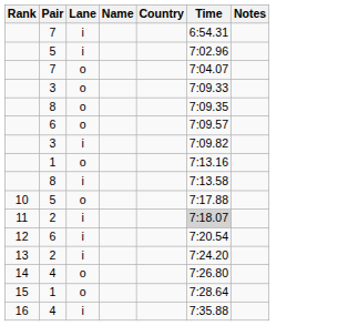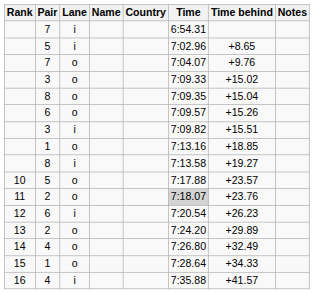 <table class="wikitable sortable" style="text-align:center">
 <tr>
 <th>Rank</th>
 <th>Pair</th>
 <th>Lane</th>
 <th>Name</th>
 <th>Country</th>
 <th>Time</th>
+<th>Time behind</th>
 <th>Notes</th>
 </tr>
 <tr>
 <td></td>
 <td>7</td>
 <td>i</td>
 <td align=left></td>
 <td align=left></td>
 <td>6:54.31</td>
 <td></td>
+<td></td>
 </tr>
 <tr>
 <td></td>
 <td>5</td>
 <td>i</td>
 <td align=left></td>
 <td align=left></td>
 <td>7:02.96</td>
+<td>+8.65</td>
 <td></td>
 </tr>
 <tr>
 <td></td>
 <td>7</td>
 <td>o</td>
 <td align=left></td>
 <td align=left></td>
 <td>7:04.07</td>
+<td>+9.76</td>
 <td></td>
 </tr>
 <tr>
 <td></td>
 <td>3</td>
 <td>o</td>
 <td align=left></td>
 <td align=left></td>
 <td>7:09.33</td>
+<td>+15.02</td>
 <td></td>
 </tr>
 <tr>
 <td></td>
 <td>8</td>
 <td>o</td>
 <td align=left></td>
 <td align=left></td>
 <td>7:09.35</td>
+<td>+15.04</td>
 <td></td>
 </tr>
 <tr>
 <td></td>
 <td>6</td>
 <td>o</td>
 <td align=left></td>
 <td align=left></td>
 <td>7:09.57</td>
+<td>+15.26</td>
 <td></td>
 </tr>
 <tr>
 <td></td>
 <td>3</td>
 <td>i</td>
 <td align=left></td>
 <td align=left></td>
 <td>7:09.82</td>
+<td>+15.51</td>
 <td></td>
 </tr>
 <tr>
 <td></td>
 <td>1</td>
 <td>o</td>
 <td align=left></td>
 <td align=left></td>
 <td>7:13.16</td>
+<td>+18.85</td>
 <td></td>
 </tr>
 <tr>
 <td></td>
 <td>8</td>
 <td>i</td>
 <td align=left></td>
 <td align=left></td>
 <td>7:13.58</td>
+<td>+19.27</td>
 <td></td>
 </tr>
 <tr>
 <td>10</td>
 <td>5</td>
 <td>o</td>
 <td align=left></td>
 <td align=left></td>
 <td>7:17.88</td>
+<td>+23.57</td>
 <td></td>
 </tr>
 <tr>
 <td>11</td>
 <td>2</td>
-<td>i</td>
+<td>o</td>
 <td align=left></td>
 <td align=left></td>
 <td style="background: lightgrey;">7:18.07</td>
+<td>+23.76</td>
 <td></td>
 </tr>
 <tr>
 <td>12</td>
 <td>6</td>
 <td>i</td>
 <td align=left></td>
 <td align=left></td>
 <td>7:20.54</td>
+<td>+26.23</td>
 <td></td>
 </tr>
 <tr>
 <td>13</td>
 <td>2</td>
-<td>i</td>
+<td>o</td>
 <td align=left></td>
 <td align=left></td>
 <td>7:24.20</td>
+<td>+29.89</td>
 <td></td>
 </tr>
 <tr>
 <td>14</td>
 <td>4</td>
 <td>o</td>
 <td align=left></td>
 <td align=left></td>
 <td>7:26.80</td>
+<td>+32.49</td>
 <td></td>
 </tr>
 <tr>
 <td>15</td>
 <td>1</td>
 <td>o</td>
 <td align=left></td>
 <td align=left></td>
 <td>7:28.64</td>
+<td>+34.33</td>
 <td></td>
 </tr>
 <tr>
 <td>16</td>
 <td>4</td>
 <td>i</td>
 <td align=left></td>
 <td align=left></td>
 <td>7:35.88</td>
+<td>+41.57</td>
 <td></td>
 </tr>
 </table>
